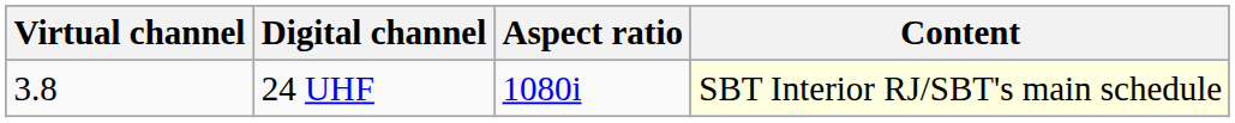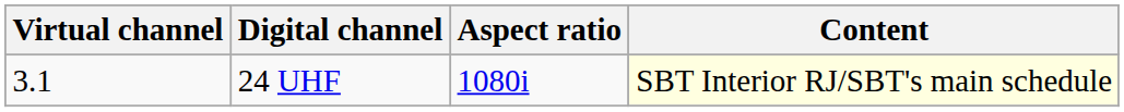 <table class = "wikitable">
 <tr>
 <th>Virtual channel</th>
 <th>Digital channel</th>
 <th>Aspect ratio</th>
 <th>Content</th>
 </tr>
 <tr>
-<td>3.8</td>
+<td>3.1</td>
 <td>24 <a href='#'>UHF</a></td>
 <td><a href='#'>1080i</a></td>
 <td style="background: lightyellow;">SBT Interior RJ/SBT's main schedule</td>
 </tr>
 </table>
